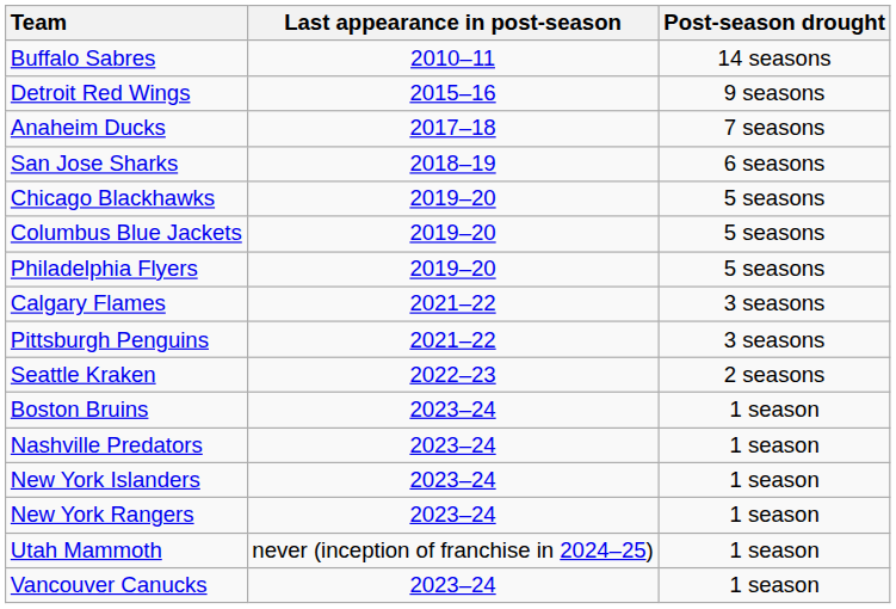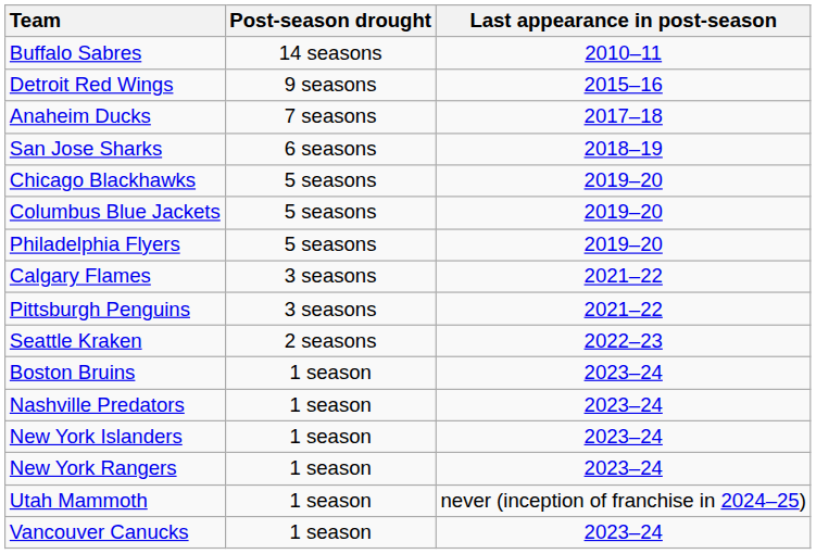 <table class="wikitable sortable" style="text-align:center">
 <tr>
 <th style="text-align:left">Team</th>
+<th>Post-season drought</th>
 <th>Last appearance in post-season</th>
-<th>Post-season drought</th>
 </tr>
 <tr>
 <td align="left"><a href='#'>Buffalo Sabres</a></td>
+<td>14 seasons</td>
 <td><a href='#'>2010–11</a></td>
-<td>14 seasons</td>
 </tr>
 <tr>
 <td align="left"><a href='#'>Detroit Red Wings</a></td>
+<td>9 seasons</td>
 <td><a href='#'>2015–16</a></td>
-<td>9 seasons</td>
 </tr>
 <tr>
 <td align="left"><a href='#'>Anaheim Ducks</a></td>
+<td>7 seasons</td>
 <td><a href='#'>2017–18</a></td>
-<td>7 seasons</td>
 </tr>
 <tr>
 <td align="left"><a href='#'>San Jose Sharks</a></td>
+<td>6 seasons</td>
 <td><a href='#'>2018–19</a></td>
-<td>6 seasons</td>
 </tr>
 <tr>
 <td align="left"><a href='#'>Chicago Blackhawks</a></td>
+<td>5 seasons</td>
 <td><a href='#'>2019–20</a></td>
-<td>5 seasons</td>
 </tr>
 <tr>
 <td align="left"><a href='#'>Columbus Blue Jackets</a></td>
+<td>5 seasons</td>
 <td><a href='#'>2019–20</a></td>
-<td>5 seasons</td>
 </tr>
 <tr>
 <td align="left"><a href='#'>Philadelphia Flyers</a></td>
+<td>5 seasons</td>
 <td><a href='#'>2019–20</a></td>
-<td>5 seasons</td>
 </tr>
 <tr>
 <td align="left"><a href='#'>Calgary Flames</a></td>
+<td>3 seasons</td>
 <td><a href='#'>2021–22</a></td>
-<td>3 seasons</td>
 </tr>
 <tr>
 <td align="left"><a href='#'>Pittsburgh Penguins</a></td>
+<td>3 seasons</td>
 <td><a href='#'>2021–22</a></td>
-<td>3 seasons</td>
 </tr>
 <tr>
 <td align="left"><a href='#'>Seattle Kraken</a></td>
+<td>2 seasons</td>
 <td><a href='#'>2022–23</a></td>
-<td>2 seasons</td>
 </tr>
 <tr>
 <td align="left"><a href='#'>Boston Bruins</a></td>
+<td>1 season</td>
 <td><a href='#'>2023–24</a></td>
-<td>1 season</td>
 </tr>
 <tr>
 <td align="left"><a href='#'>Nashville Predators</a></td>
+<td>1 season</td>
 <td><a href='#'>2023–24</a></td>
-<td>1 season</td>
 </tr>
 <tr>
 <td align="left"><a href='#'>New York Islanders</a></td>
+<td>1 season</td>
 <td><a href='#'>2023–24</a></td>
-<td>1 season</td>
 </tr>
 <tr>
 <td align="left"><a href='#'>New York Rangers</a></td>
+<td>1 season</td>
 <td><a href='#'>2023–24</a></td>
-<td>1 season</td>
 </tr>
 <tr>
 <td align="left"><a href='#'>Utah Mammoth</a></td>
+<td>1 season</td>
 <td>never (inception of franchise in <a href='#'>2024–25</a>)</td>
-<td>1 season</td>
 </tr>
 <tr>
 <td align="left"><a href='#'>Vancouver Canucks</a></td>
+<td>1 season</td>
 <td><a href='#'>2023–24</a></td>
-<td>1 season</td>
 </tr>
 </table>
